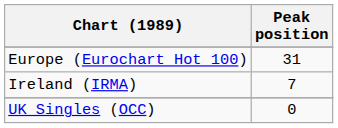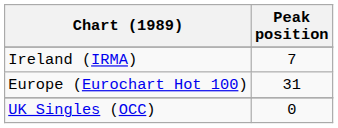 <table class="wikitable sortable">
 <tr>
 <th>Chart (1989)</th>
 <th>Peak<br>position</th>
 </tr>
 <tr>
 </tr>
 <tr>
+<td>Ireland (<a href='#'>IRMA</a>)</td>
+<td style="text-align:center;">7</td>
+</tr>
+<tr>
 <td>Europe (<a href='#'>Eurochart Hot 100</a>)</td>
 <td style="text-align:center;">31</td>
-</tr>
-<tr>
-<td>Ireland (<a href='#'>IRMA</a>)</td>
-<td style="text-align:center;">7</td>
 </tr>
 <tr>
 </tr>
 <tr>
 </tr>
 <tr>
 <td><a href='#'>UK Singles</a> (<a href='#'>OCC</a>)</td>
 <td style="text-align:center;">0</td>
 </tr>
 </table>
